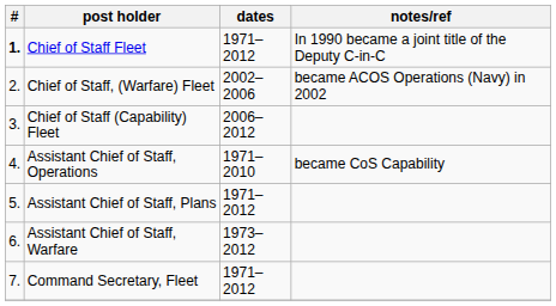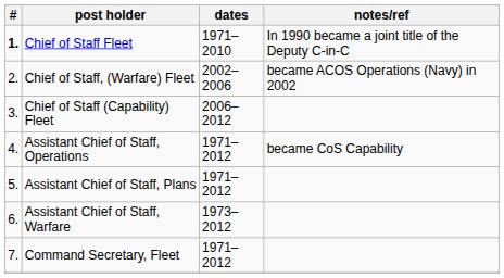 <table class="wikitable sortable">
 <tr>
 <th>#</th>
 <th>post holder</th>
 <th>dates</th>
 <th>notes/ref</th>
 </tr>
 <tr>
 <td><strong>1.</strong></td>
 <td><a href='#'>Chief of Staff Fleet</a></td>
-<td>1971–2012</td>
+<td>1971–2010</td>
 <td>In 1990 became a joint title of the Deputy C-in-C</td>
 </tr>
 <tr>
 <td>2.</td>
 <td>Chief of Staff, (Warfare) Fleet</td>
 <td>2002–2006</td>
 <td>became ACOS Operations (Navy) in 2002</td>
 </tr>
 <tr>
 <td>3.</td>
 <td>Chief of Staff (Capability) Fleet</td>
 <td>2006–2012</td>
 <td></td>
 </tr>
 <tr>
 <td>4.</td>
 <td>Assistant Chief of Staff, Operations</td>
-<td>1971–2010</td>
+<td>1971–2012</td>
 <td>became CoS Capability</td>
 </tr>
 <tr>
 <td>5.</td>
 <td>Assistant Chief of Staff, Plans</td>
 <td>1971–2012</td>
 <td></td>
 </tr>
 <tr>
 <td>6.</td>
 <td>Assistant Chief of Staff, Warfare</td>
 <td>1973–2012</td>
 <td></td>
 </tr>
 <tr>
 <td>7.</td>
 <td>Command Secretary, Fleet</td>
 <td>1971–2012</td>
 <td></td>
 </tr>
 <tr>
 </tr>
 </table>
